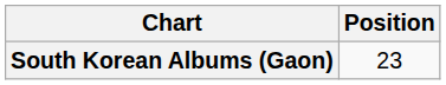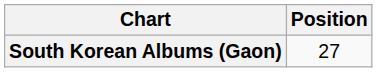 <table class="wikitable plainrowheaders" style="text-align:center">
 <tr>
 <th scope="col">Chart</th>
 <th scope="col">Position</th>
 </tr>
 <tr>
 <th scope="row">South Korean Albums (Gaon)</th>
-<td>23</td>
+<td>27</td>
 </tr>
 </table>
